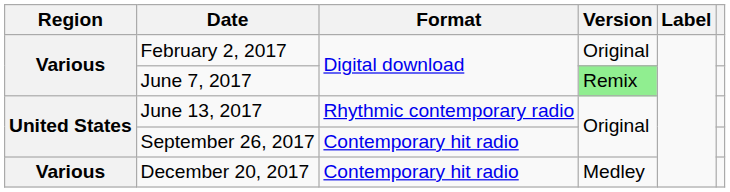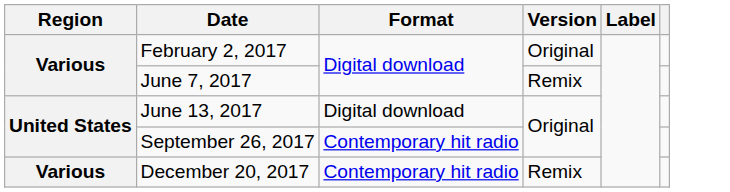 <table class="wikitable sortable plainrowheaders">
 <tr>
 <th scope="col">Region</th>
 <th scope="col">Date</th>
 <th scope="col">Format</th>
 <th scope="col">Version</th>
 <th scope="col">Label</th>
 <th scope="col"></th>
 </tr>
 <tr>
 <th scope="row" rowspan="2">Various</th>
 <td>February 2, 2017</td>
 <td rowspan="2"><a href='#'>Digital download</a></td>
 <td>Original</td>
 <td rowspan="5"></td>
 <td></td>
 </tr>
 <tr>
 <td>June 7, 2017</td>
-<td style="background: lightgreen;">Remix</td>
+<td>Remix</td>
 <td></td>
 </tr>
 <tr>
 <th scope="row" rowspan="2">United States</th>
 <td>June 13, 2017</td>
-<td><a href='#'>Rhythmic contemporary radio</a></td>
+<td>Digital download</td>
 <td rowspan="2">Original</td>
 <td></td>
 </tr>
 <tr>
 <td>September 26, 2017</td>
 <td><a href='#'>Contemporary hit radio</a></td>
 <td></td>
 </tr>
 <tr>
 <th scope="row">Various</th>
 <td>December 20, 2017</td>
 <td><a href='#'>Contemporary hit radio</a></td>
-<td>Medley</td>
+<td>Remix</td>
 <td></td>
 </tr>
 </table>
